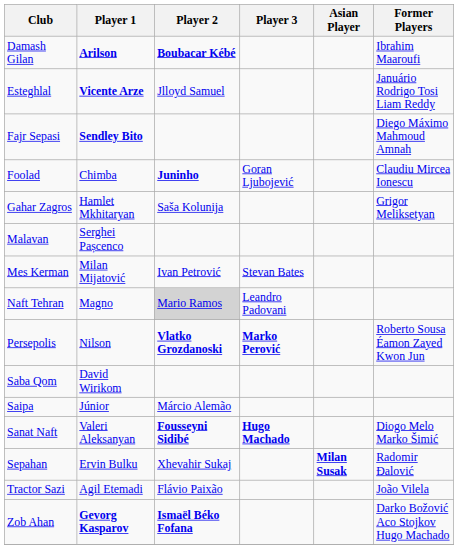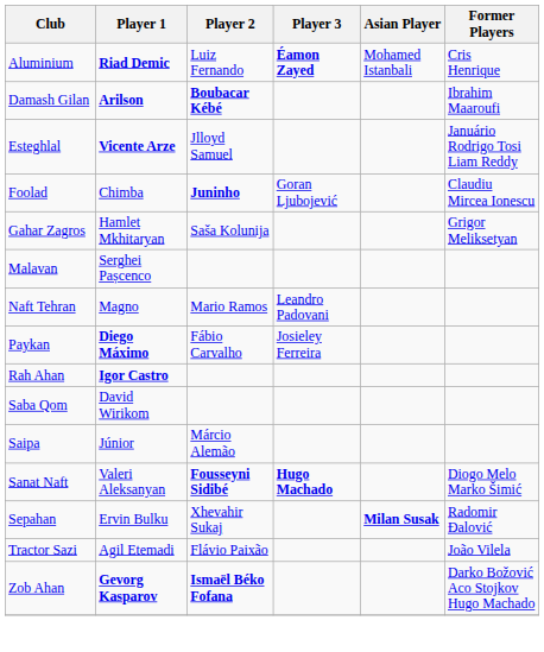 <table class="wikitable">
 <tr>
 <th width="185">Club</th>
 <th width="185">Player 1</th>
 <th width="185">Player 2</th>
 <th width="185">Player 3</th>
 <th width="185">Asian Player</th>
 <th width="185">Former Players</th>
+</tr>
+<tr>
+<td><a href='#'>Aluminium</a></td>
+<td> <strong><a href='#'>Riad Demic</a></strong></td>
+<td> <a href='#'>Luiz Fernando</a></td>
+<td> <strong><a href='#'>Éamon Zayed</a></strong></td>
+<td> <a href='#'>Mohamed Istanbali</a></td>
+<td> <a href='#'>Cris</a> <br>  <a href='#'>Henrique</a></td>
 </tr>
 <tr>
 <td><a href='#'>Damash Gilan</a></td>
 <td> <strong><a href='#'>Arilson</a></strong></td>
 <td> <strong><a href='#'>Boubacar Kébé</a></strong></td>
 <td></td>
 <td></td>
 <td> <a href='#'>Ibrahim Maaroufi</a></td>
 </tr>
 <tr>
 <td><a href='#'>Esteghlal</a></td>
 <td> <strong><a href='#'>Vicente Arze</a></strong></td>
 <td> <a href='#'>Jlloyd Samuel</a></td>
 <td></td>
 <td></td>
 <td> <a href='#'>Januário</a> <br>  <a href='#'>Rodrigo Tosi</a> <br>  <a href='#'>Liam Reddy</a></td>
-</tr>
-<tr>
-<td><a href='#'>Fajr Sepasi</a></td>
-<td> <strong><a href='#'>Sendley Bito</a></strong></td>
-<td></td>
-<td></td>
-<td></td>
-<td> <a href='#'>Diego Máximo</a> <br>  <a href='#'>Mahmoud Amnah</a></td>
 </tr>
 <tr>
 <td><a href='#'>Foolad</a></td>
 <td> <a href='#'>Chimba</a></td>
 <td> <strong><a href='#'>Juninho</a></strong></td>
 <td> <a href='#'>Goran Ljubojević</a></td>
 <td></td>
 <td> <a href='#'>Claudiu Mircea Ionescu</a></td>
 </tr>
 <tr>
 <td><a href='#'>Gahar Zagros</a></td>
 <td> <a href='#'>Hamlet Mkhitaryan</a></td>
 <td> <a href='#'>Saša Kolunija</a></td>
 <td></td>
 <td></td>
 <td> <a href='#'>Grigor Meliksetyan</a></td>
 </tr>
 <tr>
 <td><a href='#'>Malavan</a></td>
 <td> <a href='#'>Serghei Pașcenco</a></td>
 <td></td>
 <td></td>
 <td></td>
 <td></td>
 </tr>
 <tr>
-<td><a href='#'>Mes Kerman</a></td>
-<td> <a href='#'>Milan Mijatović</a></td>
-<td> <a href='#'>Ivan Petrović</a></td>
-<td> <a href='#'>Stevan Bates</a></td>
-<td></td>
-<td></td>
-</tr>
-<tr>
 <td><a href='#'>Naft Tehran</a></td>
 <td> <a href='#'>Magno</a></td>
-<td style="background: lightgrey;"> <a href='#'>Mario Ramos</a></td>
+<td> <a href='#'>Mario Ramos</a></td>
 <td> <a href='#'>Leandro Padovani</a></td>
 <td></td>
 <td></td>
 </tr>
 <tr>
-<td><a href='#'>Persepolis</a></td>
-<td> <a href='#'>Nilson</a></td>
-<td> <strong><a href='#'>Vlatko Grozdanoski</a></strong></td>
-<td> <strong><a href='#'>Marko Perović</a></strong></td>
+<td><a href='#'>Paykan</a></td>
+<td> <strong><a href='#'>Diego Máximo</a></strong></td>
+<td> <a href='#'>Fábio Carvalho</a></td>
+<td> <a href='#'>Josieley Ferreira</a></td>
 <td></td>
-<td> <a href='#'>Roberto Sousa</a> <br>  <a href='#'>Éamon Zayed</a> <br>  <a href='#'>Kwon Jun</a></td>
+<td></td>
+</tr>
+<tr>
+<td><a href='#'>Rah Ahan</a></td>
+<td> <strong><a href='#'>Igor Castro</a></strong></td>
+<td></td>
+<td></td>
+<td></td>
+<td></td>
 </tr>
 <tr>
 <td><a href='#'>Saba Qom</a></td>
 <td> <a href='#'>David Wirikom</a></td>
 <td></td>
 <td></td>
 <td></td>
 <td></td>
 </tr>
 <tr>
 <td><a href='#'>Saipa</a></td>
 <td> <a href='#'>Júnior</a></td>
 <td> <a href='#'>Márcio Alemão</a></td>
 <td></td>
 <td></td>
 <td></td>
 </tr>
 <tr>
 <td><a href='#'>Sanat Naft</a></td>
 <td> <a href='#'>Valeri Aleksanyan</a></td>
 <td> <strong><a href='#'>Fousseyni Sidibé</a></strong></td>
 <td> <strong><a href='#'>Hugo Machado</a></strong></td>
 <td></td>
 <td> <a href='#'>Diogo Melo</a> <br>  <a href='#'>Marko Šimić</a></td>
 </tr>
 <tr>
 <td><a href='#'>Sepahan</a></td>
 <td> <a href='#'>Ervin Bulku</a></td>
 <td> <a href='#'>Xhevahir Sukaj</a></td>
 <td></td>
 <td> <strong><a href='#'>Milan Susak</a></strong></td>
 <td> <a href='#'>Radomir Đalović</a></td>
 </tr>
 <tr>
 <td><a href='#'>Tractor Sazi</a></td>
 <td> <a href='#'>Agil Etemadi</a></td>
 <td> <a href='#'>Flávio Paixão</a></td>
 <td></td>
 <td></td>
 <td> <a href='#'>João Vilela</a></td>
 </tr>
 <tr>
 <td><a href='#'>Zob Ahan</a></td>
 <td> <strong><a href='#'>Gevorg Kasparov</a></strong></td>
 <td> <strong><a href='#'>Ismaël Béko Fofana</a></strong></td>
 <td></td>
 <td></td>
 <td> <a href='#'>Darko Božović</a> <br>  <a href='#'>Aco Stojkov</a> <br>  <a href='#'>Hugo Machado</a></td>
 </tr>
 <tr>
 </tr>
 </table>
